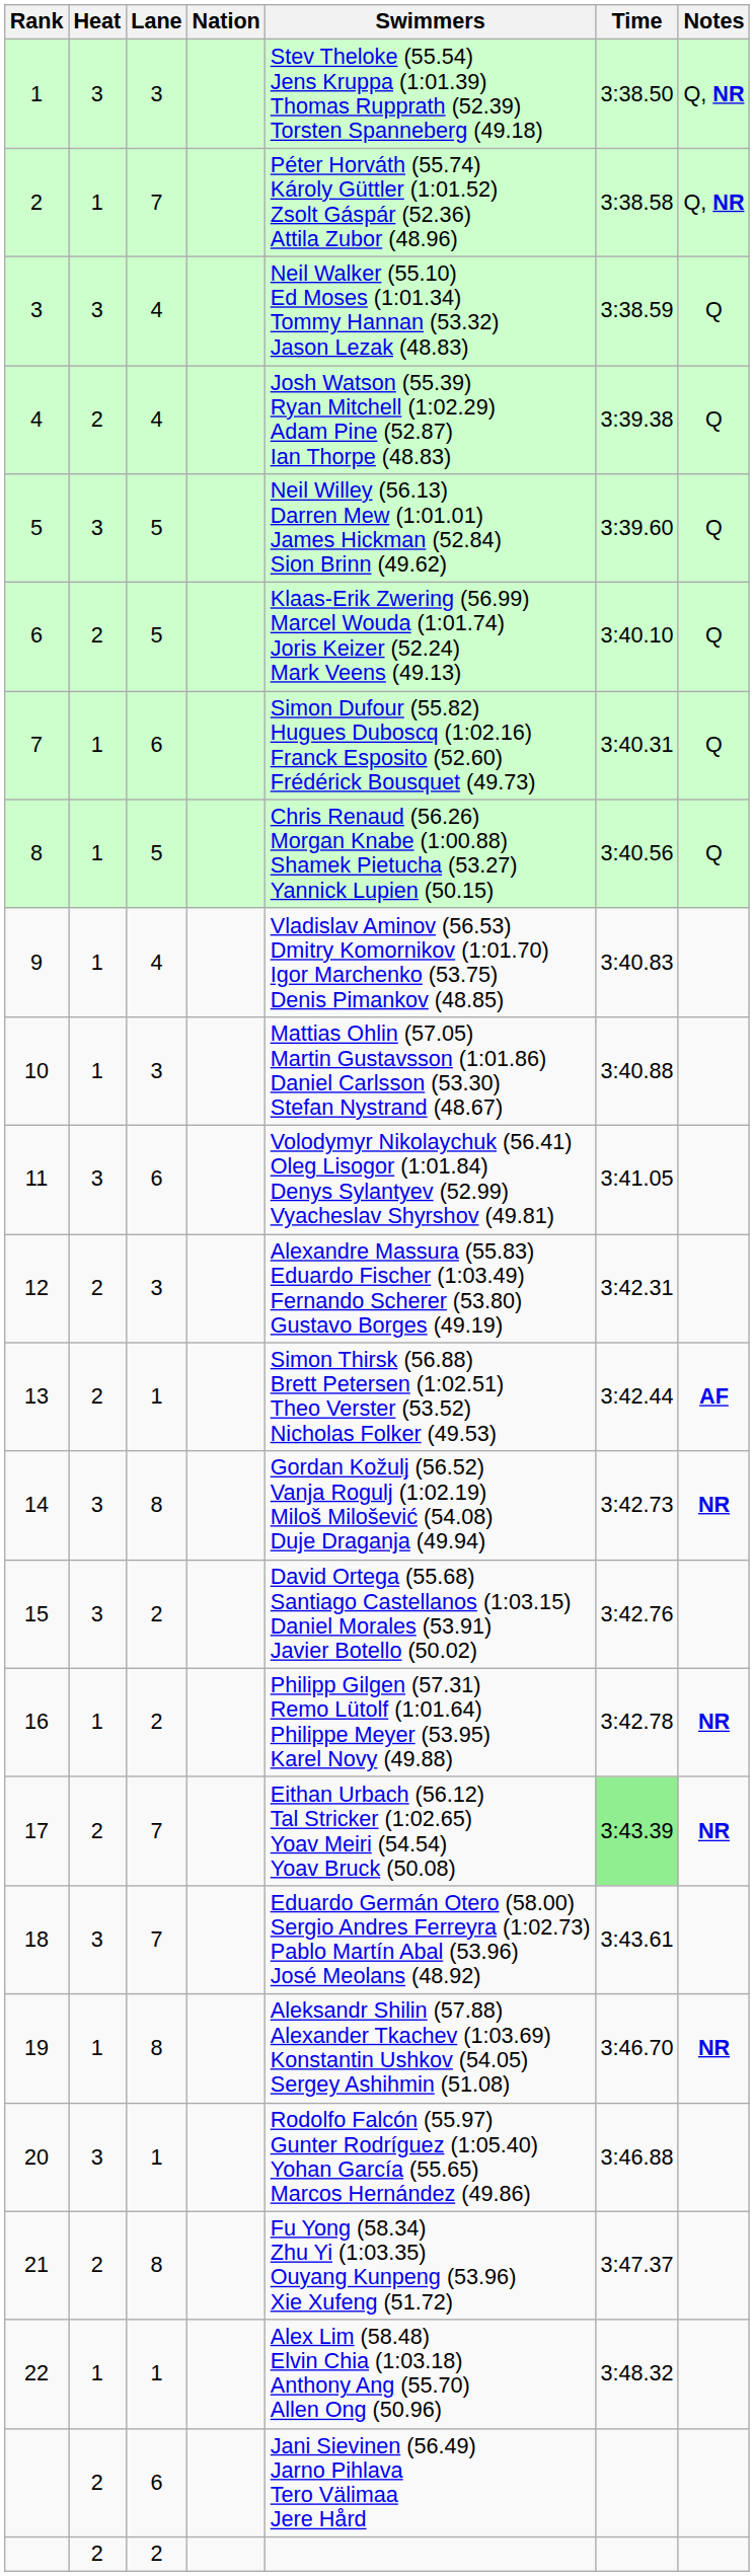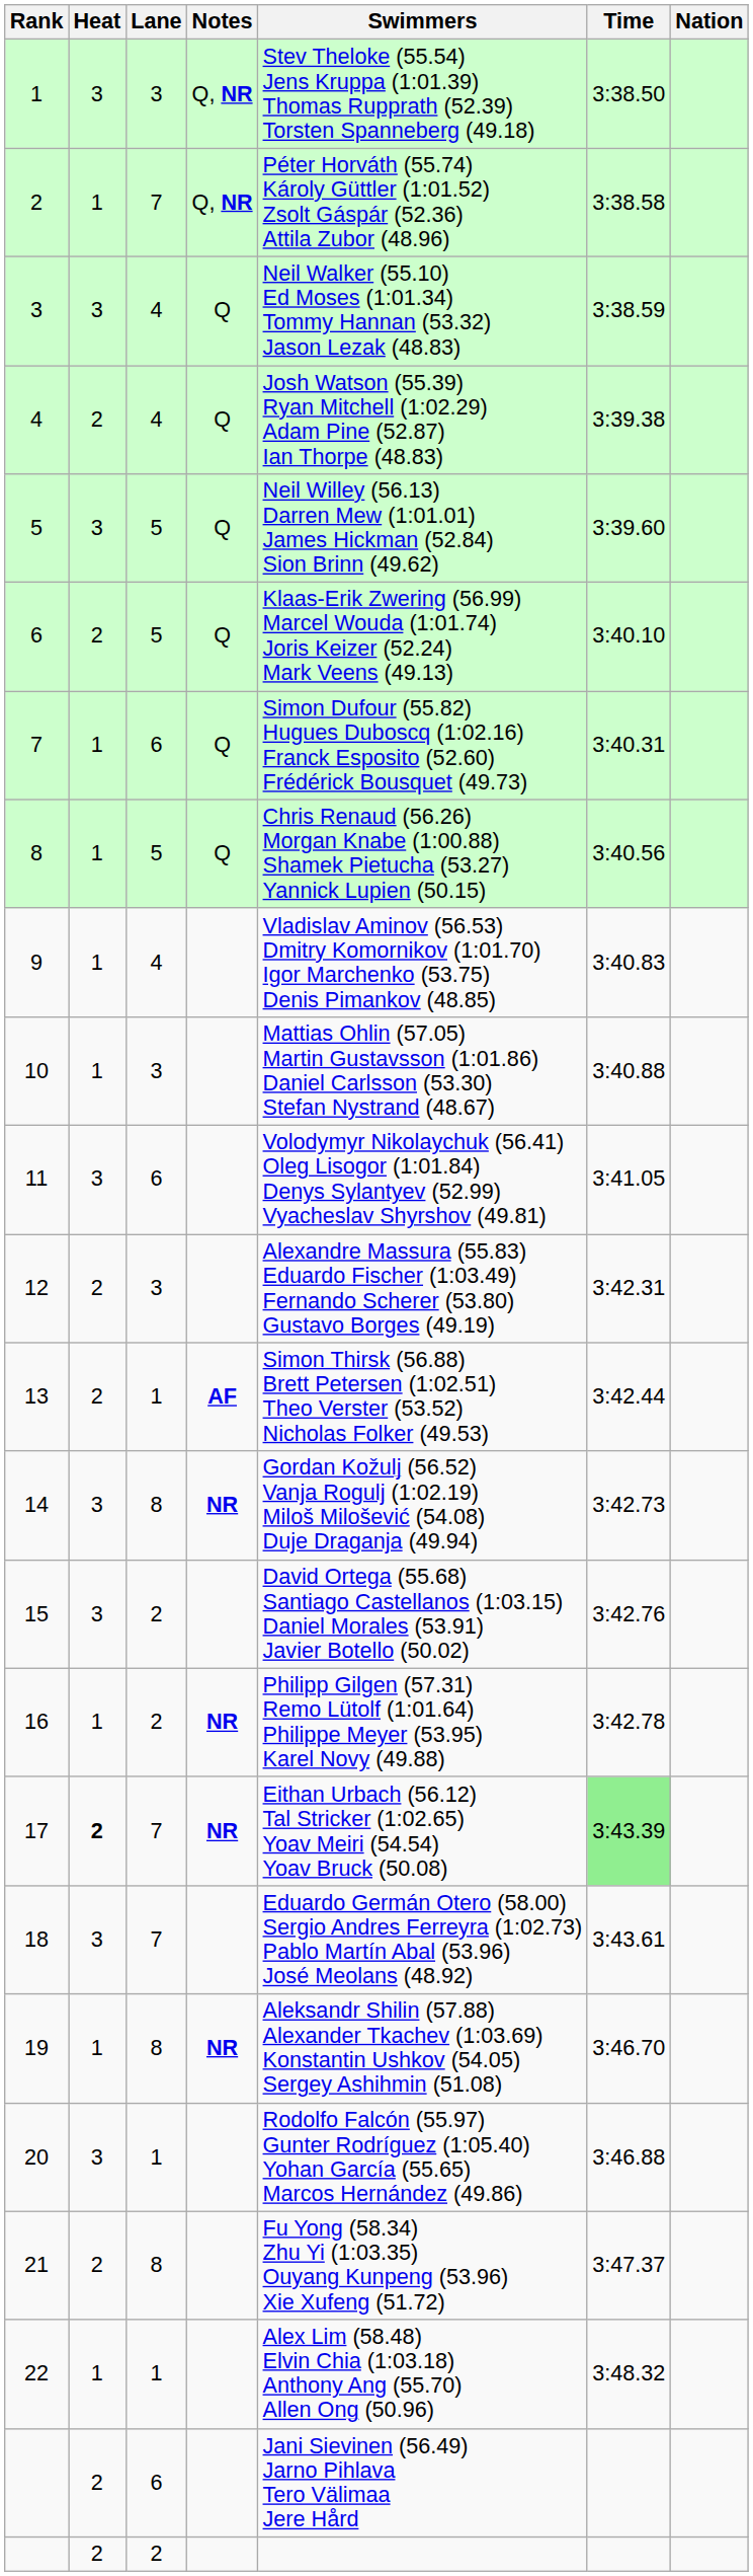 <table class="wikitable sortable" style="text-align:center">
 <tr>
 <th>Rank</th>
 <th>Heat</th>
 <th>Lane</th>
-<th>Nation</th>
+<th>Notes</th>
 <th>Swimmers</th>
 <th>Time</th>
-<th>Notes</th>
+<th>Nation</th>
 </tr>
 <tr bgcolor=#ccffcc>
 <td>1</td>
 <td>3</td>
 <td>3</td>
-<td align=left></td>
+<td>Q, <strong><a href='#'>NR</a></strong></td>
 <td align=left><a href='#'>Stev Theloke</a> (55.54)<br><a href='#'>Jens Kruppa</a> (1:01.39)<br><a href='#'>Thomas Rupprath</a> (52.39)<br><a href='#'>Torsten Spanneberg</a> (49.18)</td>
 <td>3:38.50</td>
-<td>Q, <strong><a href='#'>NR</a></strong></td>
+<td align=left></td>
 </tr>
 <tr bgcolor=#ccffcc>
 <td>2</td>
 <td>1</td>
 <td>7</td>
-<td align=left></td>
+<td>Q, <strong><a href='#'>NR</a></strong></td>
 <td align=left><a href='#'>Péter Horváth</a> (55.74)<br><a href='#'>Károly Güttler</a> (1:01.52)<br><a href='#'>Zsolt Gáspár</a> (52.36)<br><a href='#'>Attila Zubor</a> (48.96)</td>
 <td>3:38.58</td>
-<td>Q, <strong><a href='#'>NR</a></strong></td>
+<td align=left></td>
 </tr>
 <tr bgcolor=#ccffcc>
 <td>3</td>
 <td>3</td>
 <td>4</td>
-<td align=left></td>
+<td>Q</td>
 <td align=left><a href='#'>Neil Walker</a> (55.10)<br><a href='#'>Ed Moses</a> (1:01.34)<br><a href='#'>Tommy Hannan</a> (53.32)<br><a href='#'>Jason Lezak</a> (48.83)</td>
 <td>3:38.59</td>
-<td>Q</td>
+<td align=left></td>
 </tr>
 <tr bgcolor=#ccffcc>
 <td>4</td>
 <td>2</td>
 <td>4</td>
-<td align=left></td>
+<td>Q</td>
 <td align=left><a href='#'>Josh Watson</a> (55.39)<br><a href='#'>Ryan Mitchell</a> (1:02.29)<br><a href='#'>Adam Pine</a> (52.87)<br><a href='#'>Ian Thorpe</a> (48.83)</td>
 <td>3:39.38</td>
-<td>Q</td>
+<td align=left></td>
 </tr>
 <tr bgcolor=#ccffcc>
 <td>5</td>
 <td>3</td>
 <td>5</td>
-<td align=left></td>
+<td>Q</td>
 <td align=left><a href='#'>Neil Willey</a> (56.13)<br><a href='#'>Darren Mew</a> (1:01.01)<br><a href='#'>James Hickman</a> (52.84)<br><a href='#'>Sion Brinn</a> (49.62)</td>
 <td>3:39.60</td>
-<td>Q</td>
+<td align=left></td>
 </tr>
 <tr bgcolor=#ccffcc>
 <td>6</td>
 <td>2</td>
 <td>5</td>
-<td align=left></td>
+<td>Q</td>
 <td align=left><a href='#'>Klaas-Erik Zwering</a> (56.99)<br><a href='#'>Marcel Wouda</a> (1:01.74)<br><a href='#'>Joris Keizer</a> (52.24)<br><a href='#'>Mark Veens</a> (49.13)</td>
 <td>3:40.10</td>
-<td>Q</td>
+<td align=left></td>
 </tr>
 <tr bgcolor=#ccffcc>
 <td>7</td>
 <td>1</td>
 <td>6</td>
-<td align=left></td>
+<td>Q</td>
 <td align=left><a href='#'>Simon Dufour</a> (55.82)<br><a href='#'>Hugues Duboscq</a> (1:02.16)<br><a href='#'>Franck Esposito</a> (52.60)<br><a href='#'>Frédérick Bousquet</a> (49.73)</td>
 <td>3:40.31</td>
-<td>Q</td>
+<td align=left></td>
 </tr>
 <tr bgcolor=#ccffcc>
 <td>8</td>
 <td>1</td>
 <td>5</td>
-<td align=left></td>
+<td>Q</td>
 <td align=left><a href='#'>Chris Renaud</a> (56.26)<br><a href='#'>Morgan Knabe</a> (1:00.88)<br><a href='#'>Shamek Pietucha</a> (53.27)<br><a href='#'>Yannick Lupien</a> (50.15)</td>
 <td>3:40.56</td>
-<td>Q</td>
+<td align=left></td>
 </tr>
 <tr>
 <td>9</td>
 <td>1</td>
 <td>4</td>
-<td align=left></td>
+<td></td>
 <td align=left><a href='#'>Vladislav Aminov</a> (56.53)<br><a href='#'>Dmitry Komornikov</a> (1:01.70)<br><a href='#'>Igor Marchenko</a> (53.75)<br><a href='#'>Denis Pimankov</a> (48.85)</td>
 <td>3:40.83</td>
-<td></td>
+<td align=left></td>
 </tr>
 <tr>
 <td>10</td>
 <td>1</td>
 <td>3</td>
-<td align=left></td>
+<td></td>
 <td align=left><a href='#'>Mattias Ohlin</a> (57.05)<br><a href='#'>Martin Gustavsson</a> (1:01.86)<br><a href='#'>Daniel Carlsson</a> (53.30)<br><a href='#'>Stefan Nystrand</a> (48.67)</td>
 <td>3:40.88</td>
-<td></td>
+<td align=left></td>
 </tr>
 <tr>
 <td>11</td>
 <td>3</td>
 <td>6</td>
-<td align=left></td>
+<td></td>
 <td align=left><a href='#'>Volodymyr Nikolaychuk</a> (56.41)<br><a href='#'>Oleg Lisogor</a> (1:01.84)<br><a href='#'>Denys Sylantyev</a> (52.99)<br><a href='#'>Vyacheslav Shyrshov</a> (49.81)</td>
 <td>3:41.05</td>
-<td></td>
+<td align=left></td>
 </tr>
 <tr>
 <td>12</td>
 <td>2</td>
 <td>3</td>
-<td align=left></td>
+<td></td>
 <td align=left><a href='#'>Alexandre Massura</a> (55.83)<br><a href='#'>Eduardo Fischer</a> (1:03.49)<br><a href='#'>Fernando Scherer</a> (53.80)<br><a href='#'>Gustavo Borges</a> (49.19)</td>
 <td>3:42.31</td>
-<td></td>
+<td align=left></td>
 </tr>
 <tr>
 <td>13</td>
 <td>2</td>
 <td>1</td>
-<td align=left></td>
+<td><strong><a href='#'>AF</a></strong></td>
 <td align=left><a href='#'>Simon Thirsk</a> (56.88)<br><a href='#'>Brett Petersen</a> (1:02.51)<br><a href='#'>Theo Verster</a> (53.52)<br><a href='#'>Nicholas Folker</a> (49.53)</td>
 <td>3:42.44</td>
-<td><strong><a href='#'>AF</a></strong></td>
+<td align=left></td>
 </tr>
 <tr>
 <td>14</td>
 <td>3</td>
 <td>8</td>
-<td align=left></td>
+<td><strong><a href='#'>NR</a></strong></td>
 <td align=left><a href='#'>Gordan Kožulj</a> (56.52)<br><a href='#'>Vanja Rogulj</a> (1:02.19)<br><a href='#'>Miloš Milošević</a> (54.08)<br><a href='#'>Duje Draganja</a> (49.94)</td>
 <td>3:42.73</td>
-<td><strong><a href='#'>NR</a></strong></td>
+<td align=left></td>
 </tr>
 <tr>
 <td>15</td>
 <td>3</td>
 <td>2</td>
-<td align=left></td>
+<td></td>
 <td align=left><a href='#'>David Ortega</a> (55.68)<br><a href='#'>Santiago Castellanos</a> (1:03.15)<br><a href='#'>Daniel Morales</a> (53.91)<br><a href='#'>Javier Botello</a> (50.02)</td>
 <td>3:42.76</td>
-<td></td>
+<td align=left></td>
 </tr>
 <tr>
 <td>16</td>
 <td>1</td>
 <td>2</td>
-<td align=left></td>
+<td><strong><a href='#'>NR</a></strong></td>
 <td align=left><a href='#'>Philipp Gilgen</a> (57.31)<br><a href='#'>Remo Lütolf</a> (1:01.64)<br><a href='#'>Philippe Meyer</a> (53.95)<br><a href='#'>Karel Novy</a> (49.88)</td>
 <td>3:42.78</td>
-<td><strong><a href='#'>NR</a></strong></td>
+<td align=left></td>
 </tr>
 <tr>
 <td>17</td>
-<td>2</td>
+<td><strong>2</strong></td>
 <td>7</td>
-<td align=left></td>
+<td><strong><a href='#'>NR</a></strong></td>
 <td align=left><a href='#'>Eithan Urbach</a> (56.12)<br><a href='#'>Tal Stricker</a> (1:02.65)<br><a href='#'>Yoav Meiri</a> (54.54)<br><a href='#'>Yoav Bruck</a> (50.08)</td>
 <td style="background: lightgreen;">3:43.39</td>
-<td><strong><a href='#'>NR</a></strong></td>
+<td align=left></td>
 </tr>
 <tr>
 <td>18</td>
 <td>3</td>
 <td>7</td>
-<td align=left></td>
+<td></td>
 <td align=left><a href='#'>Eduardo Germán Otero</a> (58.00)<br><a href='#'>Sergio Andres Ferreyra</a> (1:02.73)<br><a href='#'>Pablo Martín Abal</a> (53.96)<br><a href='#'>José Meolans</a> (48.92)</td>
 <td>3:43.61</td>
-<td></td>
+<td align=left></td>
 </tr>
 <tr>
 <td>19</td>
 <td>1</td>
 <td>8</td>
-<td align=left></td>
+<td><strong><a href='#'>NR</a></strong></td>
 <td align=left><a href='#'>Aleksandr Shilin</a> (57.88)<br><a href='#'>Alexander Tkachev</a> (1:03.69)<br><a href='#'>Konstantin Ushkov</a> (54.05)<br><a href='#'>Sergey Ashihmin</a> (51.08)</td>
 <td>3:46.70</td>
-<td><strong><a href='#'>NR</a></strong></td>
+<td align=left></td>
 </tr>
 <tr>
 <td>20</td>
 <td>3</td>
 <td>1</td>
-<td align=left></td>
+<td></td>
 <td align=left><a href='#'>Rodolfo Falcón</a> (55.97)<br><a href='#'>Gunter Rodríguez</a> (1:05.40)<br><a href='#'>Yohan García</a> (55.65)<br><a href='#'>Marcos Hernández</a> (49.86)</td>
 <td>3:46.88</td>
-<td></td>
+<td align=left></td>
 </tr>
 <tr>
 <td>21</td>
 <td>2</td>
 <td>8</td>
-<td align=left></td>
+<td></td>
 <td align=left><a href='#'>Fu Yong</a> (58.34)<br><a href='#'>Zhu Yi</a> (1:03.35)<br><a href='#'>Ouyang Kunpeng</a> (53.96)<br><a href='#'>Xie Xufeng</a> (51.72)</td>
 <td>3:47.37</td>
-<td></td>
+<td align=left></td>
 </tr>
 <tr>
 <td>22</td>
 <td>1</td>
 <td>1</td>
-<td align=left></td>
+<td></td>
 <td align=left><a href='#'>Alex Lim</a> (58.48)<br><a href='#'>Elvin Chia</a> (1:03.18)<br><a href='#'>Anthony Ang</a> (55.70)<br><a href='#'>Allen Ong</a> (50.96)</td>
 <td>3:48.32</td>
-<td></td>
+<td align=left></td>
 </tr>
 <tr>
 <td></td>
 <td>2</td>
 <td>6</td>
-<td align=left></td>
+<td></td>
 <td align=left><a href='#'>Jani Sievinen</a> (56.49)<br><a href='#'>Jarno Pihlava</a><br><a href='#'>Tero Välimaa</a><br><a href='#'>Jere Hård</a></td>
 <td></td>
-<td></td>
+<td align=left></td>
 </tr>
 <tr>
 <td></td>
 <td>2</td>
 <td>2</td>
-<td align=left></td>
+<td></td>
 <td align=left></td>
 <td></td>
-<td></td>
+<td align=left></td>
 </tr>
 </table>
